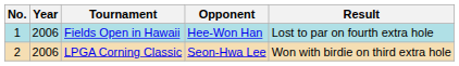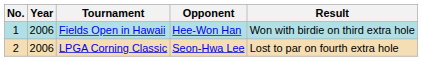 <table class="wikitable" style="font-size:95%;">
 <tr>
 <th>No.</th>
 <th>Year</th>
 <th>Tournament</th>
 <th>Opponent</th>
 <th>Result</th>
 </tr>
 <tr style="background:#B0E0E6;">
 <td align=center>1</td>
 <td>2006</td>
 <td><a href='#'>Fields Open in Hawaii</a></td>
 <td> <a href='#'>Hee-Won Han</a></td>
-<td>Lost to par on fourth extra hole</td>
+<td>Won with birdie on third extra hole</td>
 </tr>
 <tr style="background:#F5DEB3;">
 <td align=center>2</td>
 <td>2006</td>
 <td><a href='#'>LPGA Corning Classic</a></td>
 <td> <a href='#'>Seon-Hwa Lee</a></td>
-<td>Won with birdie on third extra hole</td>
+<td>Lost to par on fourth extra hole</td>
 </tr>
 </table>
